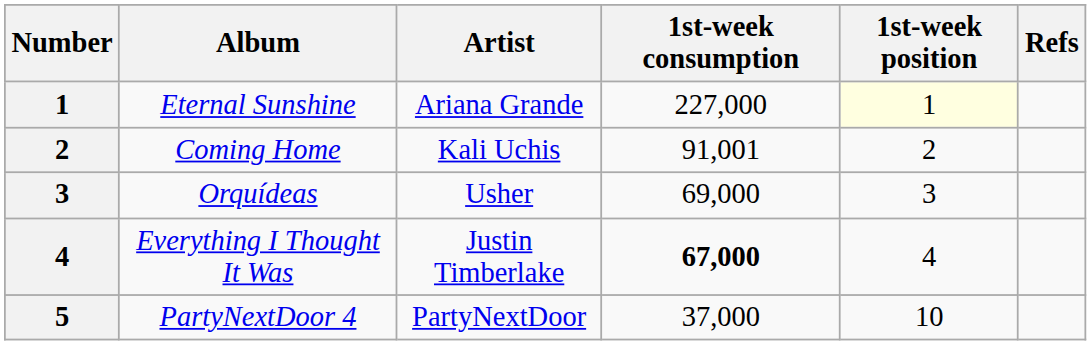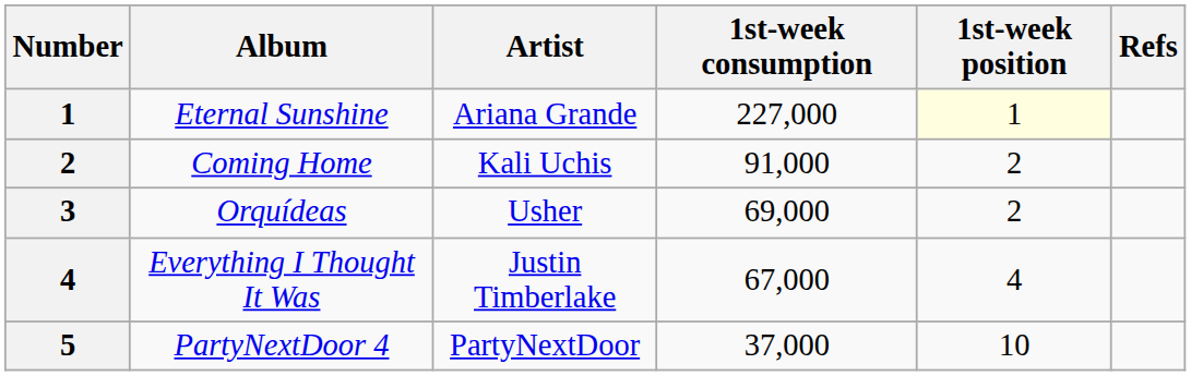 <table class="wikitable sortable" style="text-align:center;">
 <tr>
 <th scope="col">Number</th>
 <th scope="col">Album</th>
 <th scope="col">Artist</th>
 <th scope="col">1st-week consumption</th>
 <th scope="col">1st-week position</th>
 <th scope="col">Refs</th>
 </tr>
 <tr>
 <th scope="row">1</th>
 <td><em><a href='#'>Eternal Sunshine</a></em></td>
 <td><a href='#'>Ariana Grande</a></td>
 <td>227,000</td>
 <td style="background: lightyellow;">1</td>
 <td></td>
 </tr>
 <tr>
 <th scope="row">2</th>
 <td><em><a href='#'>Coming Home</a></em></td>
 <td><a href='#'>Kali Uchis</a></td>
-<td>91,001</td>
+<td>91,000</td>
 <td>2</td>
 <td></td>
 </tr>
 <tr>
 <th scope="row">3</th>
 <td><em><a href='#'>Orquídeas</a></em></td>
 <td><a href='#'>Usher</a></td>
 <td>69,000</td>
-<td>3</td>
+<td>2</td>
 <td></td>
 </tr>
 <tr>
 <th scope="row">4</th>
 <td><em><a href='#'>Everything I Thought It Was</a></em></td>
 <td><a href='#'>Justin Timberlake</a></td>
-<td><strong>67,000</strong></td>
+<td>67,000</td>
 <td>4</td>
 <td></td>
 </tr>
 <tr>
 <th scope="row">5</th>
 <td><em><a href='#'>PartyNextDoor 4</a></em></td>
 <td><a href='#'>PartyNextDoor</a></td>
 <td>37,000</td>
 <td>10</td>
 <td></td>
 </tr>
 </table>
